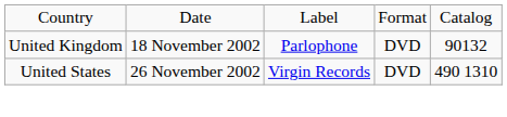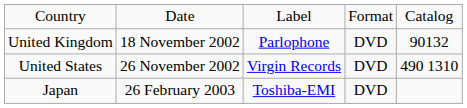 <table class="wikitable plainrowheaders sortable" style="text-align:center;" border="1">
 <tr>
 <td align=center>Country</td>
 <td align=center>Date</td>
 <td align=center>Label</td>
 <td align=center>Format</td>
 <td align=center>Catalog</td>
 </tr>
 <tr>
 <td>United Kingdom</td>
 <td>18 November 2002</td>
 <td><a href='#'>Parlophone</a></td>
 <td>DVD</td>
 <td>90132</td>
 </tr>
 <tr>
 <td>United States</td>
 <td>26 November 2002</td>
 <td><a href='#'>Virgin Records</a></td>
 <td>DVD</td>
 <td>490 1310</td>
 </tr>
+<tr>
+<td>Japan</td>
+<td>26 February 2003</td>
+<td><a href='#'>Toshiba-EMI</a></td>
+<td>DVD</td>
+<td></td>
+</tr>
 </table>
